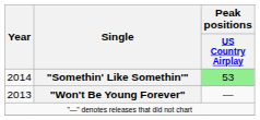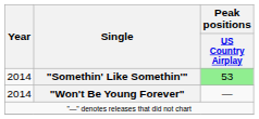 <table class="wikitable plainrowheaders" style="text-align:center;">
 <tr>
 <th rowspan="2">Year</th>
 <th rowspan="2" style="width:15em;">Single</th>
 <th>Peak positions</th>
 </tr>
 <tr style="font-size:smaller;">
 <th style="width:65px;"><a href='#'>US Country Airplay</a></th>
 </tr>
 <tr>
 <td>2014</td>
 <th scope="row">"Somethin' Like Somethin'"</th>
 <td style="background: lightgreen;">53</td>
 </tr>
 <tr>
-<td>2013</td>
+<td>2014</td>
 <th scope="row">"Won't Be Young Forever"</th>
 <td>—</td>
 </tr>
 <tr>
 <td colspan="9" style="font-size:8pt">"—" denotes releases that did not chart</td>
 </tr>
 <tr>
 </tr>
 </table>
